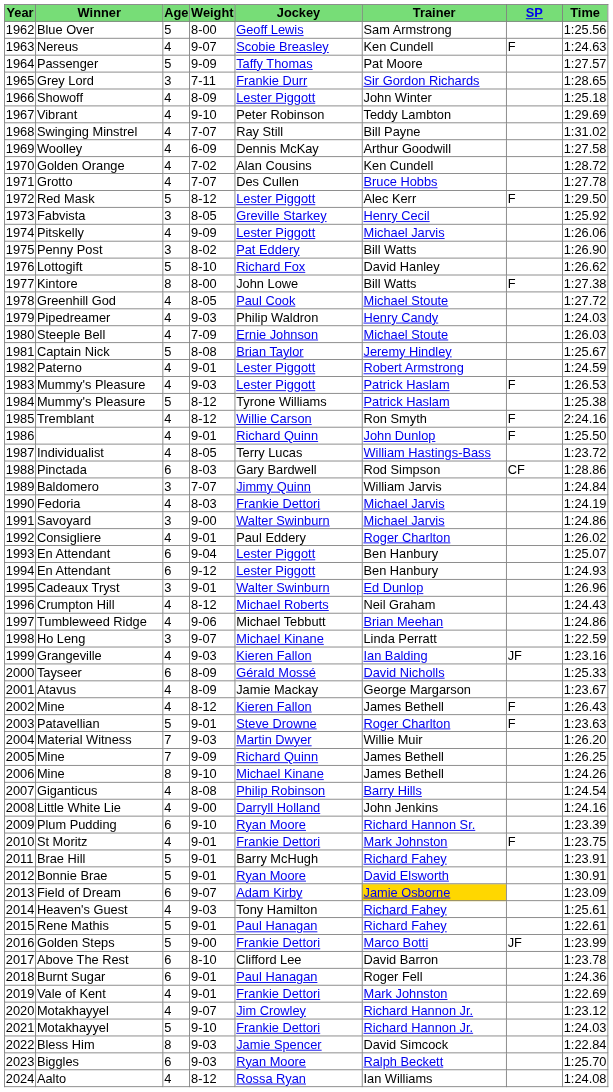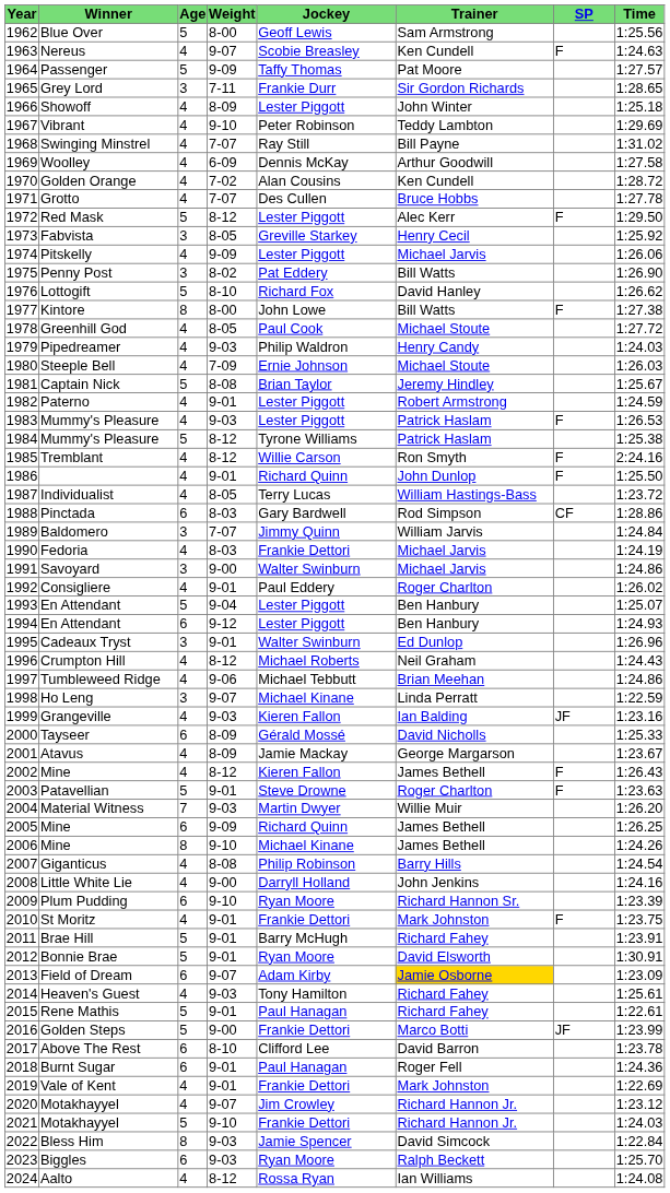 <table class = "sortable" | border="1" style="border-collapse: collapse; font-size:90%">
 <tr bgcolor="#77dd77" align="center">
 <th>Year</th>
 <th>Winner</th>
 <th>Age</th>
 <th>Weight</th>
 <th>Jockey</th>
 <th>Trainer</th>
 <th><a href='#'>SP</a></th>
 <th>Time</th>
 </tr>
 <tr>
 <td>1962</td>
 <td width=140px>Blue Over</td>
 <td>5</td>
 <td>8-00</td>
 <td width=140px><a href='#'>Geoff Lewis</a></td>
 <td width=159px>Sam Armstrong</td>
 <td width=60px></td>
 <td>1:25.56</td>
 </tr>
 <tr>
 <td>1963</td>
 <td>Nereus</td>
 <td>4</td>
 <td>9-07</td>
 <td><a href='#'>Scobie Breasley</a></td>
 <td>Ken Cundell</td>
 <td> F</td>
 <td>1:24.63</td>
 </tr>
 <tr>
 <td>1964</td>
 <td>Passenger</td>
 <td>5</td>
 <td>9-09</td>
 <td><a href='#'>Taffy Thomas</a></td>
 <td>Pat Moore</td>
 <td></td>
 <td>1:27.57</td>
 </tr>
 <tr>
 <td>1965</td>
 <td>Grey Lord</td>
 <td>3</td>
 <td>7-11</td>
 <td><a href='#'>Frankie Durr</a></td>
 <td><a href='#'>Sir Gordon Richards</a></td>
 <td></td>
 <td>1:28.65</td>
 </tr>
 <tr>
 <td>1966</td>
 <td>Showoff</td>
 <td>4</td>
 <td>8-09</td>
 <td><a href='#'>Lester Piggott</a></td>
 <td>John Winter</td>
 <td></td>
 <td>1:25.18</td>
 </tr>
 <tr>
 <td>1967</td>
 <td>Vibrant</td>
 <td>4</td>
 <td>9-10</td>
 <td>Peter Robinson</td>
 <td>Teddy Lambton</td>
 <td></td>
 <td>1:29.69</td>
 </tr>
 <tr>
 <td>1968</td>
 <td>Swinging Minstrel</td>
 <td>4</td>
 <td>7-07</td>
 <td>Ray Still</td>
 <td>Bill Payne</td>
 <td></td>
 <td>1:31.02</td>
 </tr>
 <tr>
 <td>1969</td>
 <td>Woolley</td>
 <td>4</td>
 <td>6-09</td>
 <td>Dennis McKay</td>
 <td>Arthur Goodwill</td>
 <td></td>
 <td>1:27.58</td>
 </tr>
 <tr>
 <td>1970</td>
 <td>Golden Orange</td>
 <td>4</td>
 <td>7-02</td>
 <td>Alan Cousins</td>
 <td>Ken Cundell</td>
 <td></td>
 <td>1:28.72</td>
 </tr>
 <tr>
 <td>1971</td>
 <td>Grotto</td>
 <td>4</td>
 <td>7-07</td>
 <td>Des Cullen</td>
 <td><a href='#'>Bruce Hobbs</a></td>
 <td></td>
 <td>1:27.78</td>
 </tr>
 <tr>
 <td>1972</td>
 <td>Red Mask</td>
 <td>5</td>
 <td>8-12</td>
 <td><a href='#'>Lester Piggott</a></td>
 <td>Alec Kerr</td>
 <td> F</td>
 <td>1:29.50</td>
 </tr>
 <tr>
 <td>1973</td>
 <td>Fabvista</td>
 <td>3</td>
 <td>8-05</td>
 <td><a href='#'>Greville Starkey</a></td>
 <td><a href='#'>Henry Cecil</a></td>
 <td></td>
 <td>1:25.92</td>
 </tr>
 <tr>
 <td>1974</td>
 <td>Pitskelly</td>
 <td>4</td>
 <td>9-09</td>
 <td><a href='#'>Lester Piggott</a></td>
 <td><a href='#'>Michael Jarvis</a></td>
 <td></td>
 <td>1:26.06</td>
 </tr>
 <tr>
 <td>1975</td>
 <td>Penny Post</td>
 <td>3</td>
 <td>8-02</td>
 <td><a href='#'>Pat Eddery</a></td>
 <td>Bill Watts</td>
 <td></td>
 <td>1:26.90</td>
 </tr>
 <tr>
 <td>1976</td>
 <td>Lottogift</td>
 <td>5</td>
 <td>8-10</td>
 <td><a href='#'>Richard Fox</a></td>
 <td>David Hanley</td>
 <td></td>
 <td>1:26.62</td>
 </tr>
 <tr>
 <td>1977</td>
 <td>Kintore</td>
 <td>8</td>
 <td>8-00</td>
 <td>John Lowe</td>
 <td>Bill Watts</td>
 <td> F</td>
 <td>1:27.38</td>
 </tr>
 <tr>
 <td>1978</td>
 <td>Greenhill God</td>
 <td>4</td>
 <td>8-05</td>
 <td><a href='#'>Paul Cook</a></td>
 <td><a href='#'>Michael Stoute</a></td>
 <td></td>
 <td>1:27.72</td>
 </tr>
 <tr>
 <td>1979</td>
 <td>Pipedreamer</td>
 <td>4</td>
 <td>9-03</td>
 <td>Philip Waldron</td>
 <td><a href='#'>Henry Candy</a></td>
 <td></td>
 <td>1:24.03</td>
 </tr>
 <tr>
 <td>1980</td>
 <td>Steeple Bell</td>
 <td>4</td>
 <td>7-09</td>
 <td><a href='#'>Ernie Johnson</a></td>
 <td><a href='#'>Michael Stoute</a></td>
 <td></td>
 <td>1:26.03</td>
 </tr>
 <tr>
 <td>1981</td>
 <td>Captain Nick</td>
 <td>5</td>
 <td>8-08</td>
 <td><a href='#'>Brian Taylor</a></td>
 <td><a href='#'>Jeremy Hindley</a></td>
 <td></td>
 <td>1:25.67</td>
 </tr>
 <tr>
 <td>1982</td>
 <td>Paterno</td>
 <td>4</td>
 <td>9-01</td>
 <td><a href='#'>Lester Piggott</a></td>
 <td><a href='#'>Robert Armstrong</a></td>
 <td></td>
 <td>1:24.59</td>
 </tr>
 <tr>
 <td>1983</td>
 <td>Mummy's Pleasure</td>
 <td>4</td>
 <td>9-03</td>
 <td><a href='#'>Lester Piggott</a></td>
 <td><a href='#'>Patrick Haslam</a></td>
 <td> F</td>
 <td>1:26.53</td>
 </tr>
 <tr>
 <td>1984</td>
 <td>Mummy's Pleasure</td>
 <td>5</td>
 <td>8-12</td>
 <td>Tyrone Williams</td>
 <td><a href='#'>Patrick Haslam</a></td>
 <td></td>
 <td>1:25.38</td>
 </tr>
 <tr>
 <td>1985</td>
 <td>Tremblant</td>
 <td>4</td>
 <td>8-12</td>
 <td><a href='#'>Willie Carson</a></td>
 <td>Ron Smyth</td>
 <td> F</td>
 <td>2:24.16</td>
 </tr>
 <tr>
 <td>1986</td>
 <td></td>
 <td>4</td>
 <td>9-01</td>
 <td><a href='#'>Richard Quinn</a></td>
 <td><a href='#'>John Dunlop</a></td>
 <td> F</td>
 <td>1:25.50</td>
 </tr>
 <tr>
 <td>1987</td>
 <td>Individualist</td>
 <td>4</td>
 <td>8-05</td>
 <td>Terry Lucas</td>
 <td><a href='#'>William Hastings-Bass</a></td>
 <td></td>
 <td>1:23.72</td>
 </tr>
 <tr>
 <td>1988</td>
 <td>Pinctada</td>
 <td>6</td>
 <td>8-03</td>
 <td>Gary Bardwell</td>
 <td>Rod Simpson</td>
 <td> CF</td>
 <td>1:28.86</td>
 </tr>
 <tr>
 <td>1989</td>
 <td>Baldomero</td>
 <td>3</td>
 <td>7-07</td>
 <td><a href='#'>Jimmy Quinn</a></td>
 <td>William Jarvis</td>
 <td></td>
 <td>1:24.84</td>
 </tr>
 <tr>
 <td>1990</td>
 <td>Fedoria</td>
 <td>4</td>
 <td>8-03</td>
 <td><a href='#'>Frankie Dettori</a></td>
 <td><a href='#'>Michael Jarvis</a></td>
 <td></td>
 <td>1:24.19</td>
 </tr>
 <tr>
 <td>1991</td>
 <td>Savoyard</td>
 <td>3</td>
 <td>9-00</td>
 <td><a href='#'>Walter Swinburn</a></td>
 <td><a href='#'>Michael Jarvis</a></td>
 <td></td>
 <td>1:24.86</td>
 </tr>
 <tr>
 <td>1992</td>
 <td>Consigliere</td>
 <td>4</td>
 <td>9-01</td>
 <td>Paul Eddery</td>
 <td><a href='#'>Roger Charlton</a></td>
 <td></td>
 <td>1:26.02</td>
 </tr>
 <tr>
 <td>1993</td>
 <td>En Attendant</td>
-<td>6</td>
+<td>5</td>
 <td>9-04</td>
 <td><a href='#'>Lester Piggott</a></td>
 <td>Ben Hanbury</td>
 <td></td>
 <td>1:25.07</td>
 </tr>
 <tr>
 <td>1994</td>
 <td>En Attendant</td>
 <td>6</td>
 <td>9-12</td>
 <td><a href='#'>Lester Piggott</a></td>
 <td>Ben Hanbury</td>
 <td></td>
 <td>1:24.93</td>
 </tr>
 <tr>
 <td>1995</td>
 <td>Cadeaux Tryst</td>
 <td>3</td>
 <td>9-01</td>
 <td><a href='#'>Walter Swinburn</a></td>
 <td><a href='#'>Ed Dunlop</a></td>
 <td></td>
 <td>1:26.96</td>
 </tr>
 <tr>
 <td>1996</td>
 <td>Crumpton Hill</td>
 <td>4</td>
 <td>8-12</td>
 <td><a href='#'>Michael Roberts</a></td>
 <td>Neil Graham</td>
 <td></td>
 <td>1:24.43</td>
 </tr>
 <tr>
 <td>1997</td>
 <td>Tumbleweed Ridge</td>
 <td>4</td>
 <td>9-06</td>
 <td>Michael Tebbutt</td>
 <td><a href='#'>Brian Meehan</a></td>
 <td></td>
 <td>1:24.86</td>
 </tr>
 <tr>
 <td>1998</td>
 <td>Ho Leng</td>
 <td>3</td>
 <td>9-07</td>
 <td><a href='#'>Michael Kinane</a></td>
 <td>Linda Perratt</td>
 <td></td>
 <td>1:22.59</td>
 </tr>
 <tr>
 <td>1999</td>
 <td>Grangeville</td>
 <td>4</td>
 <td>9-03</td>
 <td><a href='#'>Kieren Fallon</a></td>
 <td><a href='#'>Ian Balding</a></td>
 <td> JF</td>
 <td>1:23.16</td>
 </tr>
 <tr>
 <td>2000</td>
 <td>Tayseer</td>
 <td>6</td>
 <td>8-09</td>
 <td><a href='#'>Gérald Mossé</a></td>
 <td><a href='#'>David Nicholls</a></td>
 <td></td>
 <td>1:25.33</td>
 </tr>
 <tr>
 <td>2001</td>
 <td>Atavus</td>
 <td>4</td>
 <td>8-09</td>
 <td>Jamie Mackay</td>
 <td>George Margarson</td>
 <td></td>
 <td>1:23.67</td>
 </tr>
 <tr>
 <td>2002</td>
 <td>Mine </td>
 <td>4</td>
 <td>8-12</td>
 <td><a href='#'>Kieren Fallon</a></td>
 <td>James Bethell</td>
 <td> F</td>
 <td>1:26.43</td>
 </tr>
 <tr>
 <td>2003</td>
 <td>Patavellian</td>
 <td>5</td>
 <td>9-01</td>
 <td><a href='#'>Steve Drowne</a></td>
 <td><a href='#'>Roger Charlton</a></td>
 <td> F</td>
 <td>1:23.63</td>
 </tr>
 <tr>
 <td>2004</td>
 <td>Material Witness</td>
 <td>7</td>
 <td>9-03</td>
 <td><a href='#'>Martin Dwyer</a></td>
 <td>Willie Muir</td>
 <td></td>
 <td>1:26.20</td>
 </tr>
 <tr>
 <td>2005</td>
 <td>Mine</td>
-<td>7</td>
+<td>6</td>
 <td>9-09</td>
 <td><a href='#'>Richard Quinn</a></td>
 <td>James Bethell</td>
 <td></td>
 <td>1:26.25</td>
 </tr>
 <tr>
 <td>2006</td>
 <td>Mine</td>
 <td>8</td>
 <td>9-10</td>
 <td><a href='#'>Michael Kinane</a></td>
 <td>James Bethell</td>
 <td></td>
 <td>1:24.26</td>
 </tr>
 <tr>
 <td>2007</td>
 <td>Giganticus</td>
 <td>4</td>
 <td>8-08</td>
 <td><a href='#'>Philip Robinson</a></td>
 <td><a href='#'>Barry Hills</a></td>
 <td></td>
 <td>1:24.54</td>
 </tr>
 <tr>
 <td>2008</td>
 <td>Little White Lie</td>
 <td>4</td>
 <td>9-00</td>
 <td><a href='#'>Darryll Holland</a></td>
 <td>John Jenkins</td>
 <td></td>
 <td>1:24.16</td>
 </tr>
 <tr>
 <td>2009</td>
 <td>Plum Pudding</td>
 <td>6</td>
 <td>9-10</td>
 <td><a href='#'>Ryan Moore</a></td>
 <td><a href='#'>Richard Hannon Sr.</a></td>
 <td></td>
 <td>1:23.39</td>
 </tr>
 <tr>
 <td>2010</td>
 <td>St Moritz</td>
 <td>4</td>
 <td>9-01</td>
 <td><a href='#'>Frankie Dettori</a></td>
 <td><a href='#'>Mark Johnston</a></td>
 <td> F</td>
 <td>1:23.75</td>
 </tr>
 <tr>
 <td>2011</td>
 <td>Brae Hill</td>
 <td>5</td>
 <td>9-01</td>
 <td>Barry McHugh</td>
 <td><a href='#'>Richard Fahey</a></td>
 <td></td>
 <td>1:23.91</td>
 </tr>
 <tr>
 <td>2012</td>
 <td>Bonnie Brae</td>
 <td>5</td>
 <td>9-01</td>
 <td><a href='#'>Ryan Moore</a></td>
 <td><a href='#'>David Elsworth</a></td>
 <td></td>
 <td>1:30.91</td>
 </tr>
 <tr>
 <td>2013</td>
 <td>Field of Dream</td>
 <td>6</td>
 <td>9-07</td>
 <td><a href='#'>Adam Kirby</a></td>
 <td style="background: gold;"><a href='#'>Jamie Osborne</a></td>
 <td></td>
 <td>1:23.09</td>
 </tr>
 <tr>
 <td>2014</td>
 <td>Heaven's Guest</td>
 <td>4</td>
 <td>9-03</td>
 <td>Tony Hamilton</td>
 <td><a href='#'>Richard Fahey</a></td>
 <td></td>
 <td>1:25.61</td>
 </tr>
 <tr>
 <td>2015</td>
 <td>Rene Mathis</td>
 <td>5</td>
 <td>9-01</td>
 <td><a href='#'>Paul Hanagan</a></td>
 <td><a href='#'>Richard Fahey</a></td>
 <td></td>
 <td>1:22.61</td>
 </tr>
 <tr>
 <td>2016</td>
 <td>Golden Steps</td>
 <td>5</td>
 <td>9-00</td>
 <td><a href='#'>Frankie Dettori</a></td>
 <td><a href='#'>Marco Botti</a></td>
 <td> JF</td>
 <td>1:23.99</td>
 </tr>
 <tr>
 <td>2017</td>
 <td>Above The Rest</td>
 <td>6</td>
 <td>8-10</td>
 <td>Clifford Lee</td>
 <td>David Barron</td>
 <td></td>
 <td>1:23.78</td>
 </tr>
 <tr>
 <td>2018</td>
 <td>Burnt Sugar</td>
 <td>6</td>
 <td>9-01</td>
 <td><a href='#'>Paul Hanagan</a></td>
 <td>Roger Fell</td>
 <td></td>
 <td>1:24.36</td>
 </tr>
 <tr>
 <td>2019</td>
 <td>Vale of Kent</td>
 <td>4</td>
 <td>9-01</td>
 <td><a href='#'>Frankie Dettori</a></td>
 <td><a href='#'>Mark Johnston</a></td>
 <td></td>
 <td>1:22.69</td>
 </tr>
 <tr>
 <td>2020</td>
 <td>Motakhayyel</td>
 <td>4</td>
 <td>9-07</td>
 <td><a href='#'>Jim Crowley</a></td>
 <td><a href='#'>Richard Hannon Jr.</a></td>
 <td></td>
 <td>1:23.12</td>
 </tr>
 <tr>
 <td>2021</td>
 <td>Motakhayyel</td>
 <td>5</td>
 <td>9-10</td>
 <td><a href='#'>Frankie Dettori</a></td>
 <td><a href='#'>Richard Hannon Jr.</a></td>
 <td></td>
 <td>1:24.03</td>
 </tr>
 <tr>
 <td>2022</td>
 <td>Bless Him</td>
 <td>8</td>
 <td>9-03</td>
 <td><a href='#'>Jamie Spencer</a></td>
 <td>David Simcock</td>
 <td></td>
 <td>1:22.84</td>
 </tr>
 <tr>
 <td>2023</td>
 <td>Biggles</td>
 <td>6</td>
 <td>9-03</td>
 <td><a href='#'>Ryan Moore</a></td>
 <td><a href='#'>Ralph Beckett</a></td>
 <td></td>
 <td>1:25.70</td>
 </tr>
 <tr>
 <td>2024</td>
 <td>Aalto</td>
 <td>4</td>
 <td>8-12</td>
 <td><a href='#'>Rossa Ryan</a></td>
 <td>Ian Williams</td>
 <td></td>
 <td>1:24.08</td>
 </tr>
 </table>
